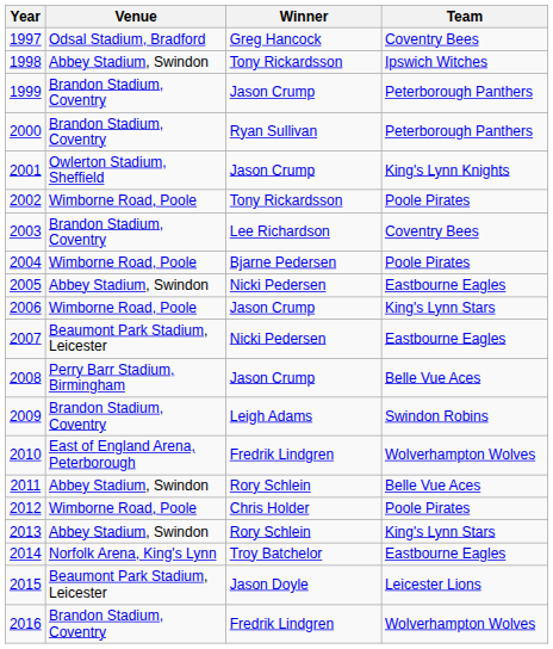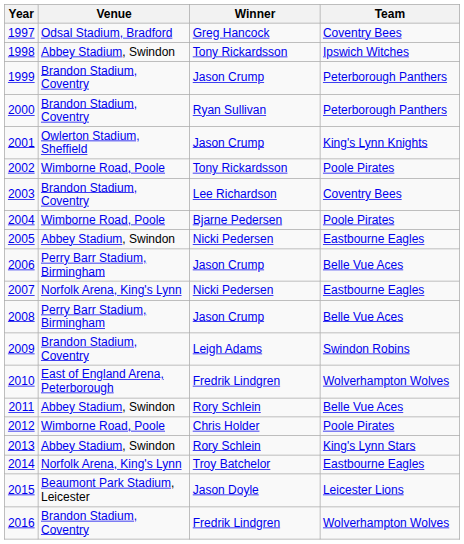 <table class="wikitable">
 <tr>
 <th width=40px >Year</th>
 <th width=300px >Venue</th>
 <th width=250px >Winner</th>
 <th width=250px >Team</th>
 </tr>
 <tr>
 <td align=center><a href='#'>1997</a></td>
 <td><a href='#'>Odsal Stadium, Bradford</a></td>
 <td> <a href='#'>Greg Hancock</a></td>
 <td><a href='#'>Coventry Bees</a></td>
 </tr>
 <tr>
 <td align=center><a href='#'>1998</a></td>
 <td><a href='#'>Abbey Stadium</a>, Swindon</td>
 <td> <a href='#'>Tony Rickardsson</a></td>
 <td><a href='#'>Ipswich Witches</a></td>
 </tr>
 <tr>
 <td align=center><a href='#'>1999</a></td>
 <td><a href='#'>Brandon Stadium, Coventry</a></td>
 <td> <a href='#'>Jason Crump</a></td>
 <td><a href='#'>Peterborough Panthers</a></td>
 </tr>
 <tr>
 <td align=center><a href='#'>2000</a></td>
 <td><a href='#'>Brandon Stadium, Coventry</a></td>
 <td> <a href='#'>Ryan Sullivan</a></td>
 <td><a href='#'>Peterborough Panthers</a></td>
 </tr>
 <tr>
 <td align=center><a href='#'>2001</a></td>
 <td><a href='#'>Owlerton Stadium, Sheffield</a></td>
 <td> <a href='#'>Jason Crump</a></td>
 <td><a href='#'>King's Lynn Knights</a></td>
 </tr>
 <tr>
 <td align=center><a href='#'>2002</a></td>
 <td><a href='#'>Wimborne Road, Poole</a></td>
 <td> <a href='#'>Tony Rickardsson</a></td>
 <td><a href='#'>Poole Pirates</a></td>
 </tr>
 <tr>
 <td align=center><a href='#'>2003</a></td>
 <td><a href='#'>Brandon Stadium, Coventry</a></td>
 <td> <a href='#'>Lee Richardson</a></td>
 <td><a href='#'>Coventry Bees</a></td>
 </tr>
 <tr>
 <td align=center><a href='#'>2004</a></td>
 <td><a href='#'>Wimborne Road, Poole</a></td>
 <td> <a href='#'>Bjarne Pedersen</a></td>
 <td><a href='#'>Poole Pirates</a></td>
 </tr>
 <tr>
 <td align=center><a href='#'>2005</a></td>
 <td><a href='#'>Abbey Stadium</a>, Swindon</td>
 <td> <a href='#'>Nicki Pedersen</a></td>
 <td><a href='#'>Eastbourne Eagles</a></td>
 </tr>
 <tr>
 <td align=center><a href='#'>2006</a></td>
-<td><a href='#'>Wimborne Road, Poole</a></td>
+<td><a href='#'>Perry Barr Stadium, Birmingham</a></td>
 <td> <a href='#'>Jason Crump</a></td>
-<td><a href='#'>King's Lynn Stars</a></td>
+<td><a href='#'>Belle Vue Aces</a></td>
 </tr>
 <tr>
 <td align=center><a href='#'>2007</a></td>
-<td><a href='#'>Beaumont Park Stadium</a>, Leicester</td>
+<td><a href='#'>Norfolk Arena, King's Lynn</a></td>
 <td> <a href='#'>Nicki Pedersen</a></td>
 <td><a href='#'>Eastbourne Eagles</a></td>
 </tr>
 <tr>
 <td align=center><a href='#'>2008</a></td>
 <td><a href='#'>Perry Barr Stadium, Birmingham</a></td>
 <td> <a href='#'>Jason Crump</a></td>
 <td><a href='#'>Belle Vue Aces</a></td>
 </tr>
 <tr>
 <td align=center><a href='#'>2009</a></td>
 <td><a href='#'>Brandon Stadium, Coventry</a></td>
 <td> <a href='#'>Leigh Adams</a></td>
 <td><a href='#'>Swindon Robins</a></td>
 </tr>
 <tr>
 <td align=center><a href='#'>2010</a></td>
 <td><a href='#'>East of England Arena, Peterborough</a></td>
 <td> <a href='#'>Fredrik Lindgren</a></td>
 <td><a href='#'>Wolverhampton Wolves</a></td>
 </tr>
 <tr>
 <td align=center><a href='#'>2011</a></td>
 <td><a href='#'>Abbey Stadium</a>, Swindon</td>
 <td>  <a href='#'>Rory Schlein</a></td>
 <td><a href='#'>Belle Vue Aces</a></td>
 </tr>
 <tr>
 <td align=center><a href='#'>2012</a></td>
 <td><a href='#'>Wimborne Road, Poole</a></td>
 <td>  <a href='#'>Chris Holder</a></td>
 <td><a href='#'>Poole Pirates</a></td>
 </tr>
 <tr>
 <td align=center><a href='#'>2013</a></td>
 <td><a href='#'>Abbey Stadium</a>, Swindon</td>
 <td>  <a href='#'>Rory Schlein</a></td>
 <td><a href='#'>King's Lynn Stars</a></td>
 </tr>
 <tr>
 <td align=center><a href='#'>2014</a></td>
 <td><a href='#'>Norfolk Arena, King's Lynn</a></td>
 <td> <a href='#'>Troy Batchelor</a></td>
 <td><a href='#'>Eastbourne Eagles</a></td>
 </tr>
 <tr>
 <td align=center><a href='#'>2015</a></td>
 <td><a href='#'>Beaumont Park Stadium</a>, Leicester</td>
 <td> <a href='#'>Jason Doyle</a></td>
 <td><a href='#'>Leicester Lions</a></td>
 </tr>
 <tr>
 <td align=center><a href='#'>2016</a></td>
 <td><a href='#'>Brandon Stadium, Coventry</a></td>
 <td> <a href='#'>Fredrik Lindgren</a></td>
 <td><a href='#'>Wolverhampton Wolves</a></td>
 </tr>
 </table>
